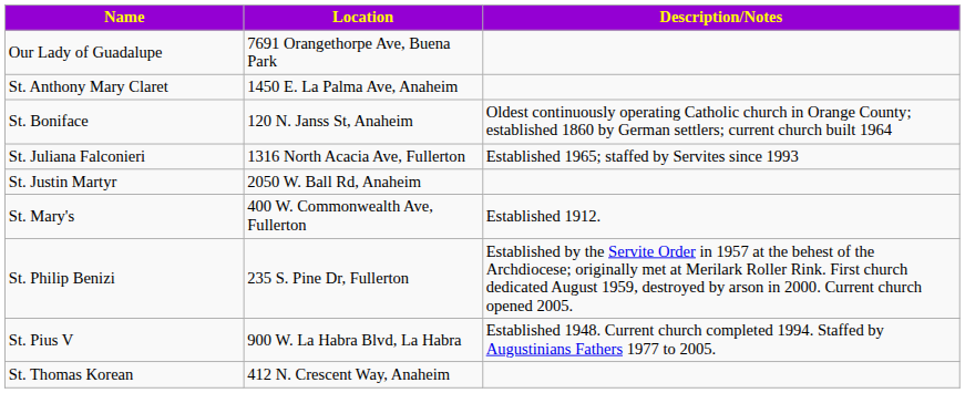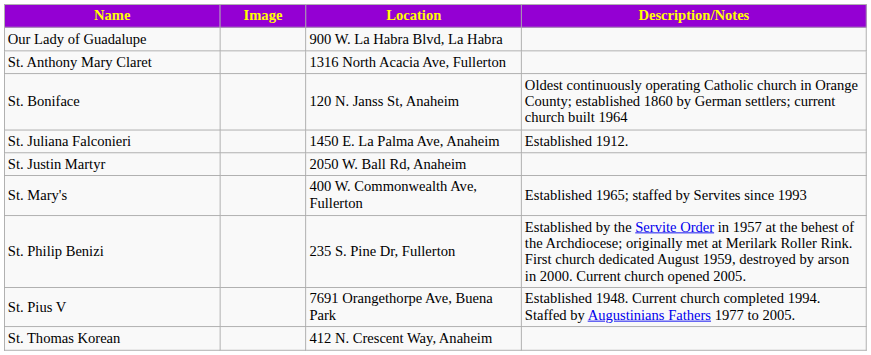 <table class="wikitable sortable" style="width:75%">
 <tr>
 <th style="background:darkviolet; color:yellow;" width="25%"><strong>Name</strong></th>
+<th style="background:darkviolet; color:yellow;" width="10%"><strong>Image</strong></th>
 <th style="background:darkviolet; color:yellow;" width="25%"><strong>Location</strong></th>
 <th style="background:darkviolet; color:yellow;" width="15"><strong>Description/Notes</strong></th>
 </tr>
 <tr>
 <td>Our Lady of Guadalupe</td>
-<td>7691 Orangethorpe Ave, Buena Park</td>
+<td></td>
+<td>900 W. La Habra Blvd, La Habra</td>
 <td></td>
 </tr>
 <tr>
 <td>St. Anthony Mary Claret</td>
-<td>1450 E. La Palma Ave, Anaheim</td>
+<td></td>
+<td>1316 North Acacia Ave, Fullerton</td>
 <td></td>
 </tr>
 <tr>
 <td>St. Boniface</td>
+<td></td>
 <td>120 N. Janss St, Anaheim</td>
 <td>Oldest continuously operating Catholic church in Orange County; established 1860 by German settlers; current church built 1964</td>
 </tr>
 <tr>
 <td>St. Juliana Falconieri</td>
-<td>1316 North Acacia Ave, Fullerton</td>
-<td>Established 1965; staffed by Servites since 1993</td>
+<td></td>
+<td>1450 E. La Palma Ave, Anaheim</td>
+<td>Established 1912.</td>
 </tr>
 <tr>
 <td>St. Justin Martyr</td>
+<td></td>
 <td>2050 W. Ball Rd, Anaheim</td>
 <td></td>
 </tr>
 <tr>
 <td>St. Mary's</td>
+<td></td>
 <td>400 W. Commonwealth Ave, Fullerton</td>
-<td>Established 1912.</td>
+<td>Established 1965; staffed by Servites since 1993</td>
 </tr>
 <tr>
 <td>St. Philip Benizi</td>
+<td></td>
 <td>235 S. Pine Dr, Fullerton</td>
 <td>Established by the <a href='#'>Servite Order</a> in 1957 at the behest of the Archdiocese; originally met at Merilark Roller Rink. First church dedicated August 1959, destroyed by arson in 2000. Current church opened 2005.</td>
 </tr>
 <tr>
 <td>St. Pius V</td>
-<td>900 W. La Habra Blvd, La Habra</td>
+<td></td>
+<td>7691 Orangethorpe Ave, Buena Park</td>
 <td>Established 1948. Current church completed 1994. Staffed by <a href='#'>Augustinians Fathers</a> 1977 to 2005.</td>
 </tr>
 <tr>
 <td>St. Thomas Korean</td>
+<td></td>
 <td>412 N. Crescent Way, Anaheim</td>
 <td></td>
 </tr>
 </table>
